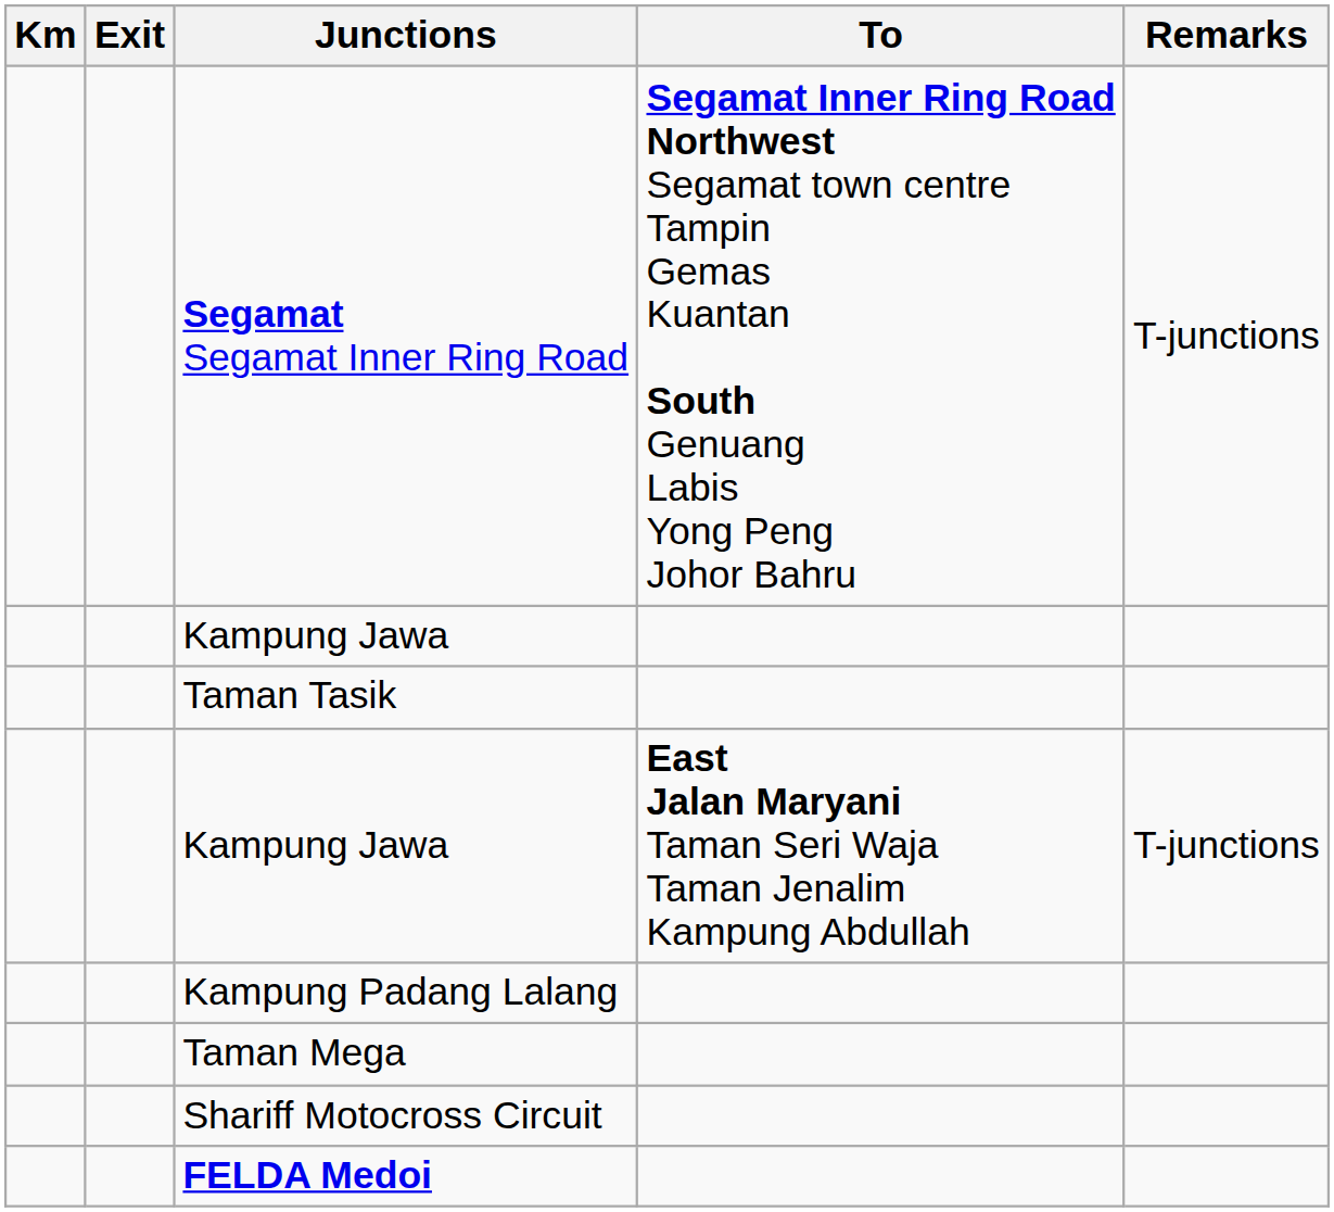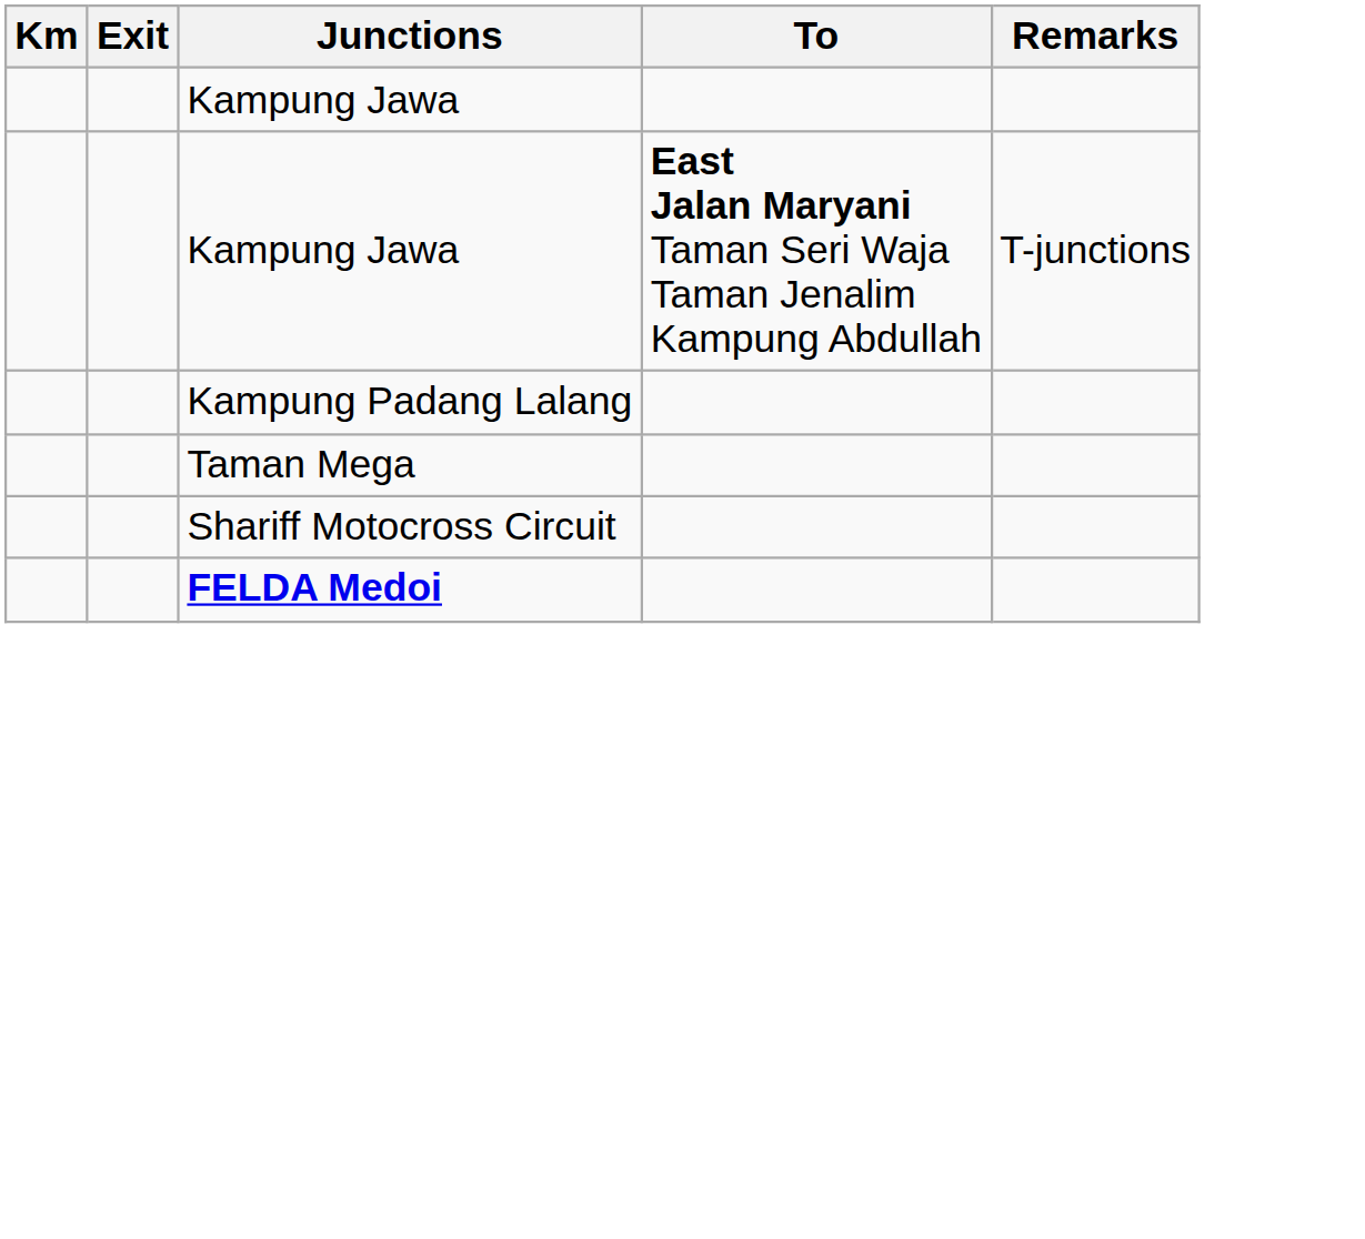 <table class="wikitable">
 <tr>
 <th>Km</th>
 <th>Exit</th>
 <th>Junctions</th>
 <th>To</th>
 <th>Remarks</th>
 </tr>
 <tr>
 <td></td>
 <td></td>
-<td><strong><a href='#'>Segamat</a></strong><br><a href='#'>Segamat Inner Ring Road</a></td>
-<td><strong><a href='#'>Segamat Inner Ring Road</a></strong><br><strong>Northwest</strong><br>Segamat town centre<br> Tampin<br> Gemas<br> Kuantan<br><br><strong>South</strong><br>Genuang<br> Labis<br> Yong Peng<br> Johor Bahru</td>
-<td>T-junctions</td>
-</tr>
-<tr>
-<td></td>
-<td></td>
 <td>Kampung Jawa</td>
-<td></td>
-<td></td>
-</tr>
-<tr>
-<td></td>
-<td></td>
-<td>Taman Tasik</td>
 <td></td>
 <td></td>
 </tr>
 <tr>
 <td></td>
 <td></td>
 <td>Kampung Jawa</td>
 <td><strong>East</strong><br><strong>Jalan Maryani</strong><br>Taman Seri Waja<br>Taman Jenalim<br>Kampung Abdullah</td>
 <td>T-junctions</td>
 </tr>
 <tr>
 <td></td>
 <td></td>
 <td>Kampung Padang Lalang</td>
 <td></td>
 <td></td>
 </tr>
 <tr>
 <td></td>
 <td></td>
 <td>Taman Mega</td>
 <td></td>
 <td></td>
 </tr>
 <tr>
 <td></td>
 <td></td>
 <td>Shariff Motocross Circuit</td>
 <td></td>
 <td></td>
 </tr>
 <tr>
 <td></td>
 <td></td>
 <td><strong><a href='#'>FELDA Medoi</a></strong></td>
 <td></td>
 <td></td>
 </tr>
 </table>
